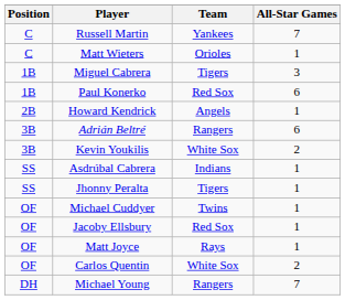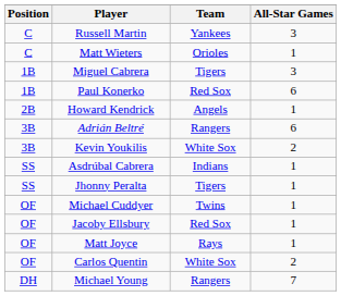 <table class="wikitable" style="text-align:center;">
 <tr>
 </tr>
 <tr>
 <th>Position</th>
 <th style="width:150px;">Player</th>
 <th style="width:100px;">Team</th>
 <th>All-Star Games</th>
 </tr>
 <tr>
 <td><a href='#'>C</a></td>
 <td><a href='#'>Russell Martin</a></td>
 <td><a href='#'>Yankees</a></td>
-<td>7</td>
+<td>3</td>
 </tr>
 <tr>
 <td><a href='#'>C</a></td>
 <td><a href='#'>Matt Wieters</a></td>
 <td><a href='#'>Orioles</a></td>
 <td>1</td>
 </tr>
 <tr>
 <td><a href='#'>1B</a></td>
 <td><a href='#'>Miguel Cabrera</a></td>
 <td><a href='#'>Tigers</a></td>
 <td>3</td>
 </tr>
 <tr>
 <td><a href='#'>1B</a></td>
 <td><a href='#'>Paul Konerko</a></td>
 <td><a href='#'>Red Sox</a></td>
 <td>6</td>
 </tr>
 <tr>
 <td><a href='#'>2B</a></td>
 <td><a href='#'>Howard Kendrick</a></td>
 <td><a href='#'>Angels</a></td>
 <td>1</td>
 </tr>
 <tr>
 <td><a href='#'>3B</a></td>
 <td><em><a href='#'>Adrián Beltré</a></em></td>
 <td><a href='#'>Rangers</a></td>
 <td>6</td>
 </tr>
 <tr>
 <td><a href='#'>3B</a></td>
 <td><a href='#'>Kevin Youkilis</a></td>
 <td><a href='#'>White Sox</a></td>
 <td>2</td>
 </tr>
 <tr>
 <td><a href='#'>SS</a></td>
 <td><a href='#'>Asdrúbal Cabrera</a></td>
 <td><a href='#'>Indians</a></td>
 <td>1</td>
 </tr>
 <tr>
 <td><a href='#'>SS</a></td>
 <td><a href='#'>Jhonny Peralta</a></td>
 <td><a href='#'>Tigers</a></td>
 <td>1</td>
 </tr>
 <tr>
 <td><a href='#'>OF</a></td>
 <td><a href='#'>Michael Cuddyer</a></td>
 <td><a href='#'>Twins</a></td>
 <td>1</td>
 </tr>
 <tr>
 <td><a href='#'>OF</a></td>
 <td><a href='#'>Jacoby Ellsbury</a></td>
 <td><a href='#'>Red Sox</a></td>
 <td>1</td>
 </tr>
 <tr>
 <td><a href='#'>OF</a></td>
 <td><a href='#'>Matt Joyce</a></td>
 <td><a href='#'>Rays</a></td>
 <td>1</td>
 </tr>
 <tr>
 <td><a href='#'>OF</a></td>
 <td><a href='#'>Carlos Quentin</a></td>
 <td><a href='#'>White Sox</a></td>
 <td>2</td>
 </tr>
 <tr>
 <td><a href='#'>DH</a></td>
 <td><a href='#'>Michael Young</a></td>
 <td><a href='#'>Rangers</a></td>
 <td>7</td>
 </tr>
 </table>
